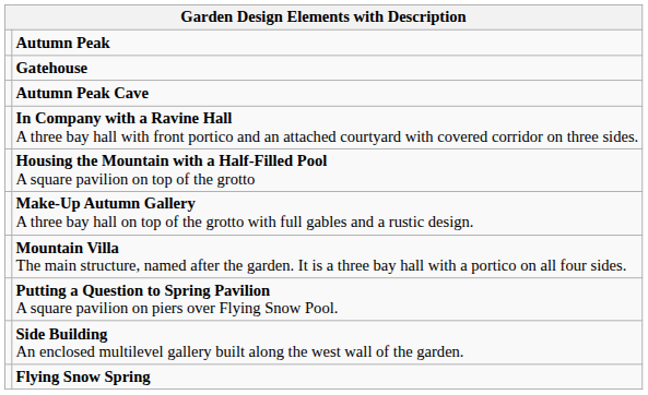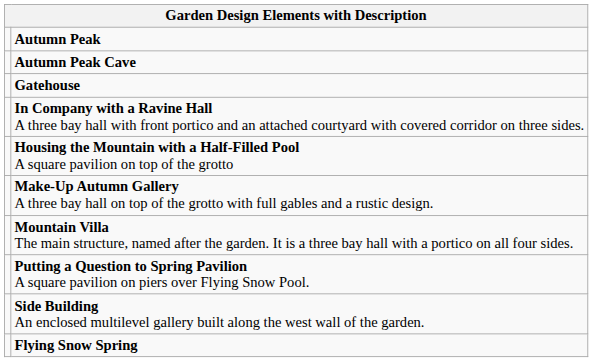 <table class="wikitable collapsible collapsed">
 <tr>
 <th colspan="2">Garden Design Elements with Description</th>
 </tr>
 <tr ->
 <td align="center"></td>
 <td><strong>Autumn Peak</strong></td>
 </tr>
 <tr ->
 <td align="center"></td>
-<td><strong>Gatehouse</strong></td>
+<td><strong>Autumn Peak Cave</strong></td>
 </tr>
 <tr ->
 <td align="center"></td>
-<td><strong>Autumn Peak Cave</strong></td>
+<td><strong>Gatehouse</strong></td>
 </tr>
 <tr ->
 <td align="center"></td>
 <td><strong>In Company with a Ravine Hall</strong><br>A three bay hall with front portico and an attached courtyard  with covered corridor on three sides.</td>
 </tr>
 <tr ->
 <td align="center"></td>
 <td><strong>Housing the Mountain with a Half-Filled Pool</strong><br>A square pavilion on top of the grotto</td>
 </tr>
 <tr ->
 <td align="center"></td>
 <td><strong>Make-Up Autumn Gallery</strong><br>A three bay hall on top of the grotto with full gables and a rustic design.</td>
 </tr>
 <tr ->
 <td align="center"></td>
 <td><strong>Mountain Villa</strong><br>The main structure, named after the garden.  It is a three bay hall with a portico on all four sides.</td>
 </tr>
 <tr ->
 <td align="center"></td>
 <td><strong>Putting a Question to Spring Pavilion</strong><br>A square pavilion on piers over Flying Snow Pool.</td>
 </tr>
 <tr ->
 <td align="center"></td>
 <td><strong>Side Building</strong><br>An enclosed multilevel gallery built along the west wall of the garden.</td>
 </tr>
 <tr ->
 <td align="center"></td>
 <td><strong>Flying Snow Spring</strong></td>
 </tr>
 </table>
